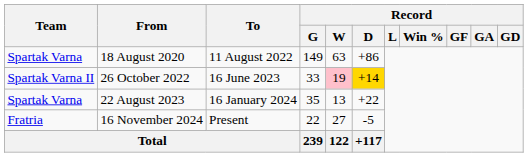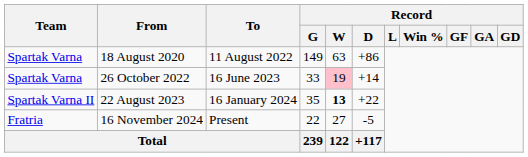 <table class="wikitable" style="text-align: center">
 <tr>
 <th rowspan=2>Team</th>
 <th rowspan=2>From</th>
 <th rowspan=2>To</th>
 <th colspan=8>Record</th>
 </tr>
 <tr>
 <th>G</th>
 <th>W</th>
 <th>D</th>
 <th>L</th>
 <th>Win %</th>
 <th>GF</th>
 <th>GA</th>
 <th>GD</th>
 </tr>
 <tr>
 <td rowspan="1" align="left"> <a href='#'>Spartak Varna</a></td>
 <td rowspan="1" align="left">18 August 2020</td>
 <td rowspan="1" align="left">11 August 2022<br></td>
 <td align="center">149</td>
 <td align="center">63</td>
 <td align="center">+86</td>
 </tr>
 <tr>
-<td rowspan="1" align="left"> <a href='#'>Spartak Varna II</a></td>
+<td rowspan="1" align="left"> <a href='#'>Spartak Varna</a></td>
 <td rowspan="1" align="left">26 October 2022</td>
 <td rowspan="1" align="left">16 June 2023<br></td>
 <td align="center">33</td>
 <td align="center" style="background: pink;">19</td>
-<td align="center" style="background: gold;">+14</td>
+<td align="center">+14</td>
 </tr>
 <tr>
-<td rowspan="1" align="left"> <a href='#'>Spartak Varna</a></td>
+<td rowspan="1" align="left"> <a href='#'>Spartak Varna II</a></td>
 <td rowspan="1" align="left">22 August 2023</td>
 <td rowspan="1" align="left">16 January 2024<br></td>
 <td align="center">35</td>
-<td align="center">13</td>
+<td align="center"><strong>13</strong></td>
 <td align="center">+22</td>
 </tr>
 <tr>
 <td rowspan="1" align="left"> <a href='#'>Fratria</a></td>
 <td rowspan="1" align="left">16 November 2024</td>
 <td rowspan="1" align="left">Present<br></td>
 <td align="center">22</td>
 <td align="center">27</td>
 <td align="center">-5</td>
 </tr>
 <tr>
 <th colspan="3">Total<br></th>
 <th align="center">239</th>
 <th align="center">122</th>
 <th align="center">+117</th>
 </tr>
 </table>
